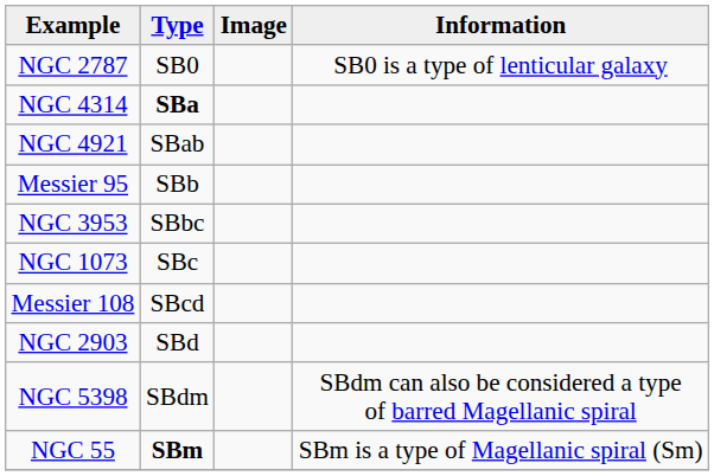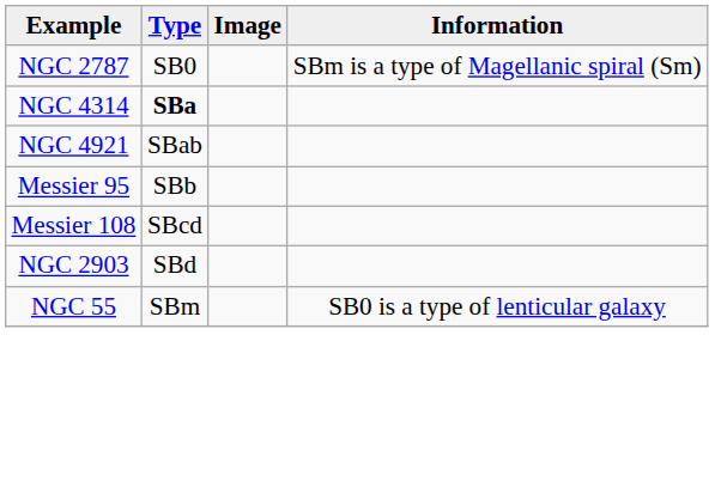 <table class="wikitable" style="text-align:center;border-collapse:collapse;" cellpadding="2">
 <tr>
 <th style="background:#efefef;">Example</th>
 <th style="background:#efefef;"><a href='#'>Type</a></th>
 <th style="background:#efefef;">Image</th>
 <th style="background:#efefef;">Information</th>
 </tr>
 <tr>
 <td><a href='#'>NGC 2787</a></td>
 <td>SB0</td>
 <td></td>
-<td>SB0 is a type of <a href='#'>lenticular galaxy</a></td>
+<td>SBm is a type of <a href='#'>Magellanic spiral</a> (Sm)</td>
 </tr>
 <tr>
 <td><a href='#'>NGC 4314</a></td>
 <td><strong>SBa</strong></td>
 <td></td>
 <td></td>
 </tr>
 <tr>
 <td><a href='#'>NGC 4921</a></td>
 <td>SBab</td>
 <td></td>
 <td></td>
 </tr>
 <tr>
 <td><a href='#'>Messier 95</a></td>
 <td>SBb</td>
 <td></td>
 <td></td>
 </tr>
 <tr>
-<td><a href='#'>NGC 3953</a></td>
-<td>SBbc</td>
-<td></td>
-<td></td>
-</tr>
-<tr>
-<td><a href='#'>NGC 1073</a></td>
-<td>SBc</td>
-<td></td>
-<td></td>
-</tr>
-<tr>
 <td><a href='#'>Messier 108</a></td>
 <td>SBcd</td>
 <td></td>
 <td></td>
 </tr>
 <tr>
 <td><a href='#'>NGC 2903</a></td>
 <td>SBd</td>
 <td></td>
 <td></td>
 </tr>
 <tr>
-<td><a href='#'>NGC 5398</a></td>
-<td>SBdm</td>
+<td><a href='#'>NGC 55</a></td>
+<td>SBm</td>
 <td></td>
-<td>SBdm can also be considered a type<br>of <a href='#'>barred Magellanic spiral</a></td>
-</tr>
-<tr>
-<td><a href='#'>NGC 55</a></td>
-<td><strong>SBm</strong></td>
-<td></td>
-<td>SBm is a type of <a href='#'>Magellanic spiral</a> (Sm)</td>
+<td>SB0 is a type of <a href='#'>lenticular galaxy</a></td>
 </tr>
 <tr>
 </tr>
 </table>
